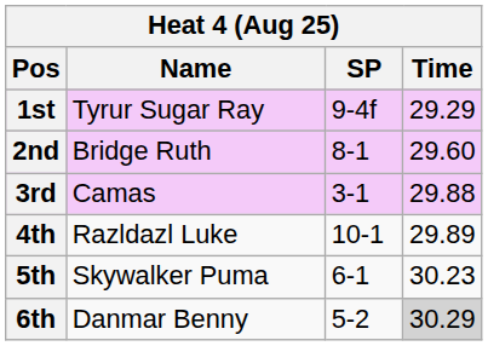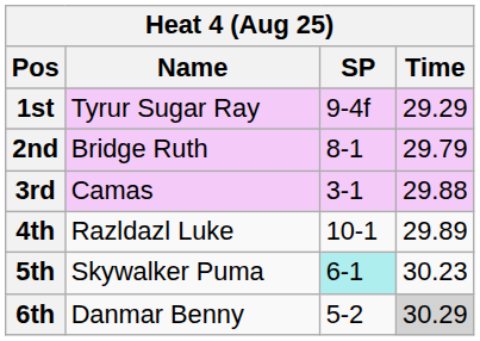 <table class="wikitable">
 <tr>
 <th colspan="6">Heat 4 (Aug 25)</th>
 </tr>
 <tr>
 <th width=20>Pos</th>
 <th width=150>Name</th>
 <th width=40>SP</th>
 <th width=40>Time</th>
 </tr>
 <tr style="background: #f4caf9;">
 <th>1st</th>
 <td>Tyrur Sugar Ray</td>
 <td>9-4f</td>
 <td>29.29</td>
 </tr>
 <tr style="background: #f4caf9;">
 <th>2nd</th>
 <td>Bridge Ruth</td>
 <td>8-1</td>
-<td>29.60</td>
+<td>29.79</td>
 </tr>
 <tr style="background: #f4caf9;">
 <th>3rd</th>
 <td>Camas</td>
 <td>3-1</td>
 <td>29.88</td>
 </tr>
 <tr>
 <th>4th</th>
 <td>Razldazl Luke</td>
 <td>10-1</td>
 <td>29.89</td>
 </tr>
 <tr>
 <th>5th</th>
 <td>Skywalker Puma</td>
-<td>6-1</td>
+<td style="background: paleturquoise;">6-1</td>
 <td>30.23</td>
 </tr>
 <tr>
 <th>6th</th>
 <td>Danmar Benny</td>
 <td>5-2</td>
 <td style="background: lightgrey;">30.29</td>
 </tr>
 </table>
